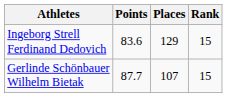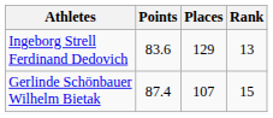 <table class="wikitable" border="1" style="font-size:90%">
 <tr>
 <th>Athletes</th>
 <th>Points</th>
 <th>Places</th>
 <th>Rank</th>
 </tr>
 <tr align=center>
 <td align=left><a href='#'>Ingeborg Strell</a><br><a href='#'>Ferdinand Dedovich</a></td>
 <td>83.6</td>
 <td>129</td>
-<td>15</td>
+<td>13</td>
 </tr>
 <tr align=center>
 <td align=left><a href='#'>Gerlinde Schönbauer</a><br><a href='#'>Wilhelm Bietak</a></td>
-<td>87.7</td>
+<td>87.4</td>
 <td>107</td>
 <td>15</td>
 </tr>
 </table>
